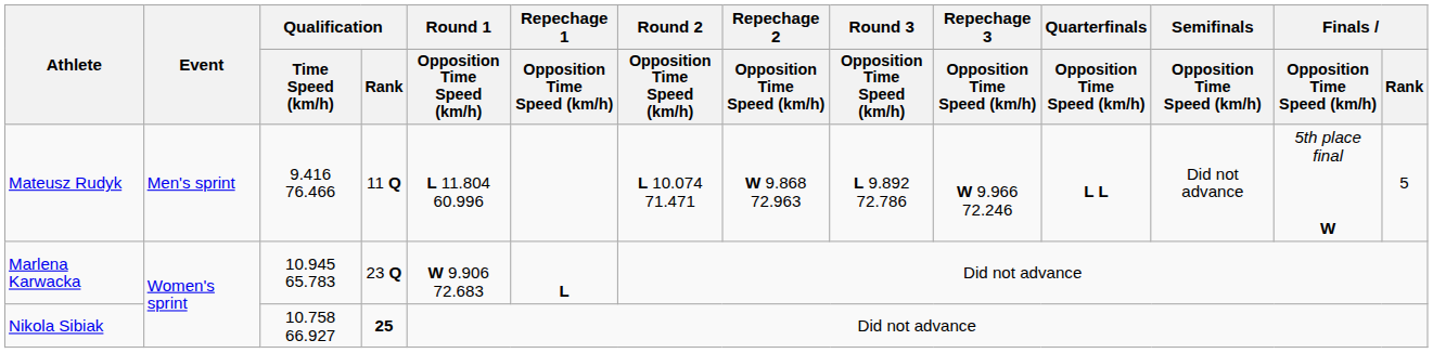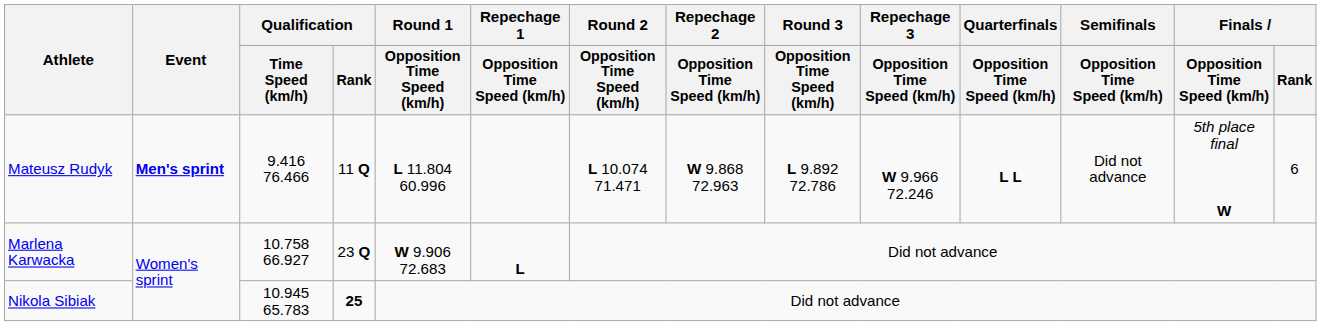 <table class=wikitable style=font-size:90%;text-align:center>
 <tr>
 <th rowspan=2>Athlete</th>
 <th rowspan=2>Event</th>
 <th colspan=2>Qualification</th>
 <th>Round 1</th>
 <th>Repechage 1</th>
 <th>Round 2</th>
 <th>Repechage 2</th>
 <th>Round 3</th>
 <th>Repechage 3</th>
 <th>Quarterfinals</th>
 <th>Semifinals</th>
 <th colspan=2>Finals / </th>
 </tr>
 <tr style=font-size:95%>
 <th>Time<br>Speed (km/h)</th>
 <th>Rank</th>
 <th>Opposition<br>Time<br>Speed (km/h)</th>
 <th>Opposition<br>Time<br>Speed (km/h)</th>
 <th>Opposition<br>Time<br>Speed (km/h)</th>
 <th>Opposition<br>Time<br>Speed (km/h)</th>
 <th>Opposition<br>Time<br>Speed (km/h)</th>
 <th>Opposition<br>Time<br>Speed (km/h)</th>
 <th>Opposition<br>Time<br>Speed (km/h)</th>
 <th>Opposition<br>Time<br>Speed (km/h)</th>
 <th>Opposition<br>Time<br>Speed (km/h)</th>
 <th>Rank</th>
 </tr>
 <tr>
 <td align=left><a href='#'>Mateusz Rudyk</a></td>
-<td align=left><a href='#'>Men's sprint</a></td>
+<td align=left><strong><a href='#'>Men's sprint</a></strong></td>
 <td>9.416<br>76.466</td>
 <td>11 <strong>Q</strong></td>
 <td><br><strong>L</strong> 11.804<br>60.996</td>
 <td></td>
 <td><br><strong>L</strong> 10.074<br>71.471</td>
 <td><br><strong>W</strong> 9.868<br>72.963</td>
 <td><br><strong>L</strong> 9.892<br>72.786</td>
 <td><br><br><strong>W</strong> 9.966<br>72.246</td>
 <td><br><strong>L L</strong></td>
 <td>Did not advance</td>
 <td><em>5th place final</em><br><br><br><br><strong>W</strong></td>
-<td>5</td>
+<td>6</td>
 </tr>
 <tr>
 <td align=left><a href='#'>Marlena Karwacka</a></td>
 <td align=left rowspan=2><a href='#'>Women's sprint</a></td>
-<td>10.945<br>65.783</td>
+<td>10.758<br>66.927</td>
 <td>23 <strong>Q</strong></td>
 <td><br><strong>W</strong> 9.906<br>72.683</td>
 <td><br><br><strong>L</strong></td>
 <td colspan=8>Did not advance</td>
 </tr>
 <tr>
 <td align=left><a href='#'>Nikola Sibiak</a></td>
-<td>10.758<br>66.927</td>
+<td>10.945<br>65.783</td>
 <td><strong>25</strong></td>
 <td colspan=10>Did not advance</td>
 </tr>
 </table>
